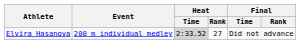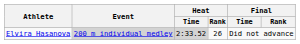 <table class=wikitable style="font-size:90%">
 <tr>
 <th rowspan=2>Athlete</th>
 <th rowspan=2>Event</th>
 <th colspan="2">Heat</th>
 <th colspan="2">Final</th>
 </tr>
 <tr style="font-size:95%">
 <th>Time</th>
 <th>Rank</th>
 <th>Time</th>
 <th>Rank</th>
 </tr>
 <tr align=center>
 <td align=left><a href='#'>Elvira Hasanova</a></td>
-<td align=left><a href='#'>200 m individual medley</a></td>
+<td align=left style="background: lightgrey;"><a href='#'>200 m individual medley</a></td>
 <td style="background: lightgrey;">2:33.52</td>
-<td>27</td>
+<td>26</td>
 <td colspan=2>Did not advance</td>
 </tr>
 </table>
